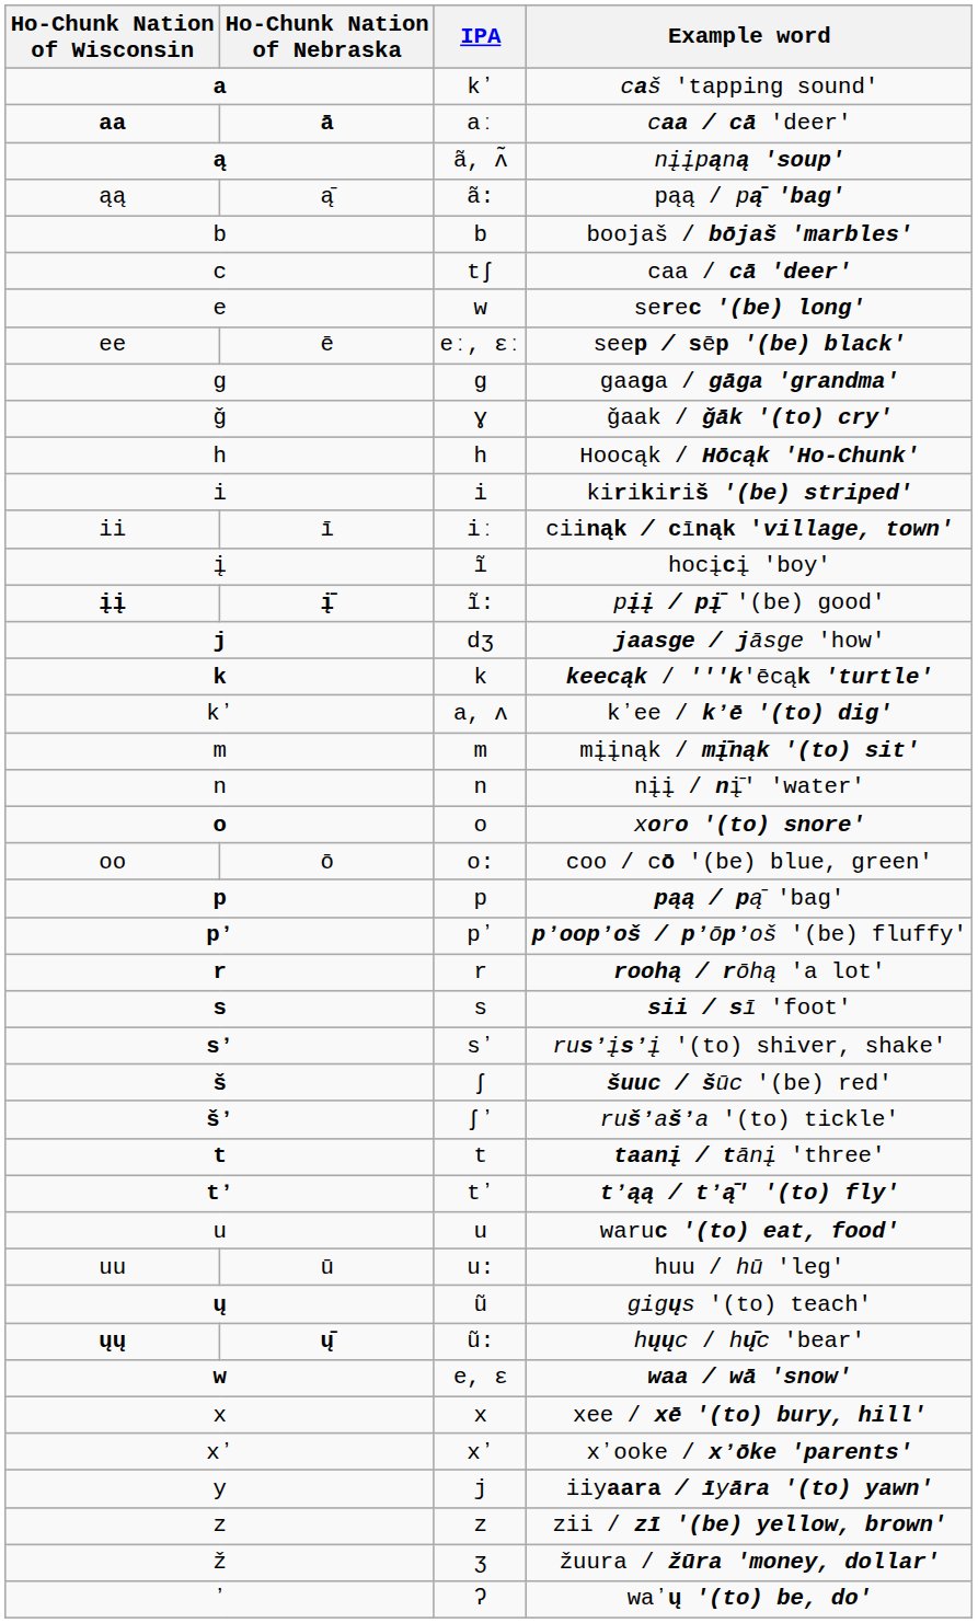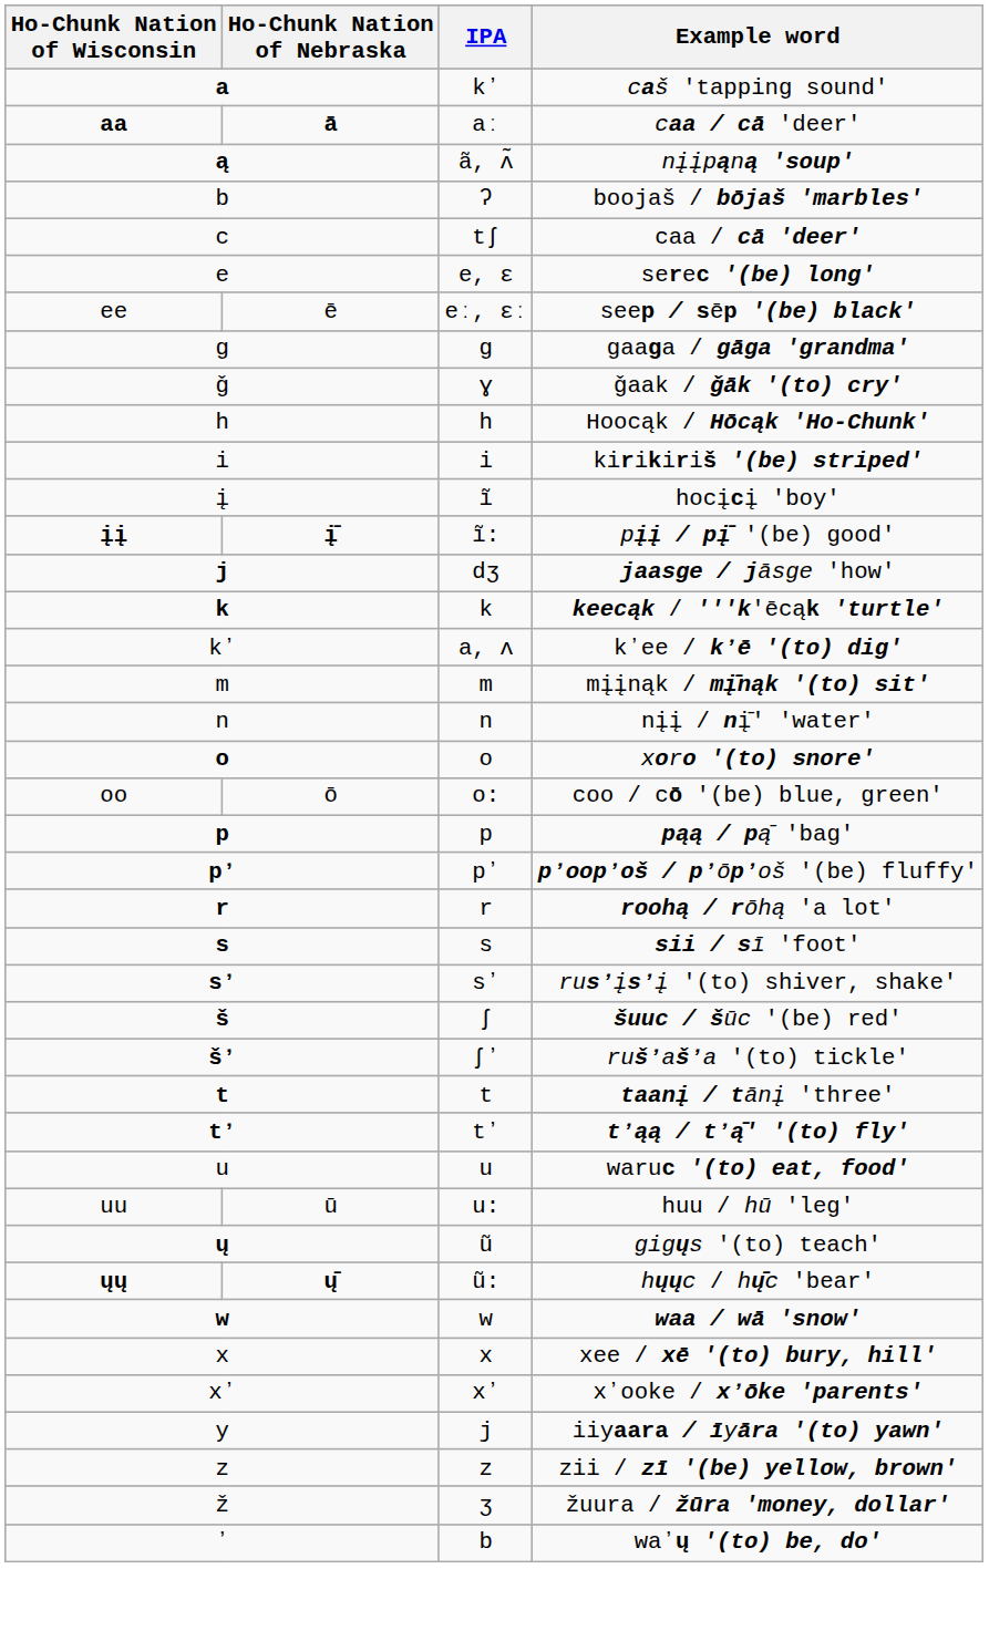 <table class="wikitable" style="text-align:center;">
 <tr>
 <th>Ho-Chunk Nation<br>of Wisconsin</th>
 <th>Ho-Chunk Nation<br>of Nebraska</th>
 <th><a href='#'>IPA</a></th>
 <th>Example word</th>
 </tr>
 <tr>
 <td colspan=2><strong>a</strong></td>
 <td>kʼ</td>
 <td><em>c<strong>a</strong>š</em> ′tapping sound′</td>
 </tr>
 <tr>
 <td><strong>aa</strong></td>
 <td><strong>ā</strong></td>
 <td>aː</td>
 <td><em>c<strong>aa<strong><em> / </em>c</strong>ā</em></strong> ′deer′</td>
 </tr>
 <tr>
 <td colspan=2><strong>ą</strong></td>
 <td>ã, ʌ̃</td>
 <td><em>nįįp<strong>ą</strong>n<strong>ą<strong><em> ′soup′</td>
 </tr>
 <tr>
-<td></strong>ąą<strong></td>
-<td></strong>ą̄<strong></td>
-<td>ã:</td>
-<td></em>p</strong>ąą</em></strong> / <em>p<strong>ą̄<strong><em> ′bag′</td>
-</tr>
-<tr>
 <td colspan=2></strong>b<strong></td>
-<td>b</td>
+<td>ʔ</td>
 <td></em></strong>b</strong>oojaš</em> / <strong><em>b<strong>ōjaš<em> ′marbles′</td>
 </tr>
 <tr>
 <td colspan=2></strong>c<strong></td>
 <td>tʃ</td>
 <td></em></strong>c</strong>aa</em> / <strong><em>c<strong>ā<em> ′deer′</td>
 </tr>
 <tr>
 <td colspan=2></strong>e<strong></td>
-<td>w</td>
+<td>e, ɛ</td>
 <td></em>s</strong>e<strong>r</strong>e<strong>c<em> ′(be) long′</td>
 </tr>
 <tr>
 <td></strong>ee<strong></td>
 <td></strong>ē<strong></td>
 <td>eː, ɛː</td>
 <td></em>s</strong>ee<strong>p<em> / </em>s</strong>ē<strong>p<em> ′(be) black′</td>
 </tr>
 <tr>
 <td colspan=2></strong>g<strong></td>
 <td>g</td>
 <td></em></strong>g</strong>aa<strong>g</strong>a</em> / <strong><em>g<strong>ā</strong>g<strong>a ′<em>grandma′</td>
 </tr>
 <tr>
 <td colspan=2></strong>ǧ<strong></td>
 <td>ɣ</td>
 <td></em></strong>ǧ</strong>aak</em> / <strong><em>ǧ<strong>āk ′<em>(to) cry′</td>
 </tr>
 <tr>
 <td colspan=2></strong>h<strong></td>
 <td>h</td>
 <td></em></strong>H</strong>oocąk</em> / <strong><em>H<strong>ōcąk<em>  ′Ho-Chunk′</td>
 </tr>
 <tr>
 <td colspan=2></strong>i<strong></td>
 <td>i</td>
 <td></em>k</strong>i<strong>r</strong>i<strong>k</strong>i<strong>r</strong>i<strong>š<em> ′(be) striped′</td>
-</tr>
-<tr>
-<td></strong>ii<strong></td>
-<td></strong>ī<strong></td>
-<td>iː</td>
-<td></em>c</strong>ii<strong>nąk<em> / </em>c</strong>ī<strong>nąk ′<em>village, town′</td>
 </tr>
 <tr>
 <td colspan=2></strong>į<strong></td>
 <td>ĩ</td>
 <td></em>hoc</strong>į<strong>c</strong>į</em></strong> ′boy′</td>
 </tr>
 <tr>
 <td><strong>įį</strong></td>
 <td><strong>į̄</strong></td>
 <td>ĩ:</td>
 <td><em>p<strong>įį<strong><em> / </em>p</strong>į̄</em></strong> ′(be) good′</td>
 </tr>
 <tr>
 <td colspan=2><strong>j</strong></td>
 <td>dʒ</td>
 <td><strong><em>j<strong>aasge<em> / </em></strong>j</strong>āsge</em> ′how′</td>
 </tr>
 <tr>
 <td colspan=2><strong>k</strong></td>
 <td>k</td>
 <td><strong><em>k<strong>eecą</strong>k</em></strong> / <strong><em>'''k</em></strong>'ēcą<strong>k<strong><em> ′turtle′<em></td>
 </tr>
 <tr>
 <td colspan=2></strong>kʼ<strong></td>
 <td>a, ʌ</td>
 <td></em></strong>kʼ</strong>ee</em> / <strong><em>kʼ<strong>ē<em> ′(to) dig′</td>
 </tr>
 <tr>
 <td colspan=2></strong>m<strong></td>
 <td>m</td>
 <td></em></strong>m</strong>įįnąk</em> / <strong><em>m<strong>į̄nąk<em> ′(to) sit′</td>
 </tr>
 <tr>
 <td colspan=2></strong>n<strong></td>
 <td>n</td>
 <td></em></strong>n</strong>įį</em> / <strong><em>n</em></strong>į̄' ′water′</td>
 </tr>
 <tr>
 <td colspan=2><strong>o</strong></td>
 <td>o</td>
 <td><em>x<strong>o</strong>r<strong>o<strong><em> ′(to) snore′</td>
 </tr>
 <tr>
 <td></strong>oo<strong></td>
 <td></strong>ō<strong></td>
 <td>o:</td>
 <td></em>c</strong>oo</em></strong> / c<strong>ō</strong> ′(be) blue, green′</td>
 </tr>
 <tr>
 <td colspan=2><strong>p</strong></td>
 <td>p</td>
 <td><strong><em>p<strong>ąą<em> / </em></strong>p</strong>ą̄</em> ′bag′</td>
 </tr>
 <tr>
 <td colspan=2><strong>pʼ</strong></td>
 <td>pʼ</td>
 <td><strong><em>pʼ<strong>oo</strong>pʼ<strong>oš<em> / </em></strong>pʼ</strong>ō<strong>pʼ</strong>oš</em> ′(be) fluffy′</td>
 </tr>
 <tr>
 <td colspan=2><strong>r</strong></td>
 <td>r</td>
 <td><strong><em>r<strong>oohą<em> / </em></strong>r</strong>ōhą</em> ′a lot′</td>
 </tr>
 <tr>
 <td colspan=2><strong>s</strong></td>
 <td>s</td>
 <td><strong><em>s<strong>ii<em> / </em></strong>s</strong>ī</em>  ′foot′</td>
 </tr>
 <tr>
 <td colspan=2><strong>sʼ</strong></td>
 <td>sʼ</td>
 <td><em>ru<strong>sʼ</strong>į<strong>sʼ</strong>į</em> ′(to) shiver, shake′</td>
 </tr>
 <tr>
 <td colspan=2><strong>š</strong></td>
 <td>ʃ</td>
 <td><strong><em>š<strong>uuc<em> / </em></strong>š</strong>ūc</em> ′(be) red′</td>
 </tr>
 <tr>
 <td colspan=2><strong>šʼ</strong></td>
 <td>ʃʼ</td>
 <td><em>ru<strong>šʼ</strong>a<strong>šʼ</strong>a</em> ′(to) tickle′</td>
 </tr>
 <tr>
 <td colspan=2><strong>t</strong></td>
 <td>t</td>
 <td><strong><em>t<strong>aanį<em> / </em></strong>t</strong>ānį</em> ′three′</td>
 </tr>
 <tr>
 <td colspan=2><strong>tʼ</strong></td>
 <td>tʼ</td>
 <td><strong><em>tʼ<strong>ąą<em> / </em></strong>tʼ<strong><em>ą̄' ′(to) fly′</td>
 </tr>
 <tr>
 <td colspan=2></strong>u<strong></td>
 <td>u</td>
 <td></em>war</strong>u<strong>c<em> ′(to) eat, food′</td>
 </tr>
 <tr>
 <td></strong>uu<strong></td>
 <td></strong>ū<strong></td>
 <td>u:</td>
 <td></em>h</strong>uu</em></strong> / <em>hū</em> ′leg′</td>
 </tr>
 <tr>
 <td colspan=2><strong>ų</strong></td>
 <td>ũ</td>
 <td><em>gig<strong>ų</strong>s</em> ′(to) teach′</td>
 </tr>
 <tr>
 <td><strong>ųų</strong></td>
 <td><strong>ų̄</strong></td>
 <td>ũ:</td>
 <td><em>h<strong>ųų</strong>c</em> / <em>h<strong>ų̄</strong>c</em> ′bear′</td>
 </tr>
 <tr>
 <td colspan=2><strong>w</strong></td>
-<td>e, ɛ</td>
+<td>w</td>
 <td><strong><em>w<strong>aa<em> / </em>wā<em> ′snow′</td>
 </tr>
 <tr>
 <td colspan=2></strong>x<strong></td>
 <td>x</td>
 <td></em></strong>x</strong>ee</em> / <strong><em>x<strong>ē<em> ′(to) bury, hill′</td>
 </tr>
 <tr>
 <td colspan=2></strong>xʼ<strong></td>
 <td>xʼ</td>
 <td></em></strong>xʼ</strong>ooke</em> / <strong><em>xʼ<strong>ōke<em> ′parents′</td>
 </tr>
 <tr>
 <td colspan=2></strong>y<strong></td>
 <td>j</td>
 <td></em>ii</strong>y<strong>aara<em> / ī</strong>y<strong>āra ′(to) yawn′</td>
 </tr>
 <tr>
 <td colspan=2></strong>z<strong></td>
 <td>z</td>
 <td></em></strong>z</strong>ii</em> / <strong><em>z<strong>ī<em> ′(be) yellow, brown′</td>
 </tr>
 <tr>
 <td colspan=2></strong>ž<strong></td>
 <td>ʒ</td>
 <td></em></strong>ž</strong>uura</em> / <strong><em>ž<strong>ūra<em> ′money, dollar′</td>
 </tr>
 <tr>
 <td colspan=2>ʼ</td>
-<td>ʔ</td>
+<td>b</td>
 <td></em>wa</strong>ʼ<strong>ų<em> ′(to) be, do′</td>
 </tr>
 </table>
